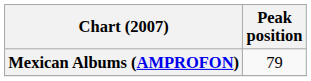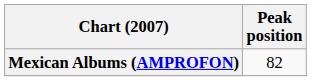 <table class="wikitable sortable plainrowheaders" style="text-align:center">
 <tr>
 <th scope="col">Chart (2007)</th>
 <th scope="col">Peak<br>position</th>
 </tr>
 <tr>
 <th scope="row">Mexican Albums (<a href='#'>AMPROFON</a>)</th>
-<td>79</td>
+<td>82</td>
 </tr>
 <tr>
 </tr>
 <tr>
 </tr>
 <tr>
 </tr>
 </table>
